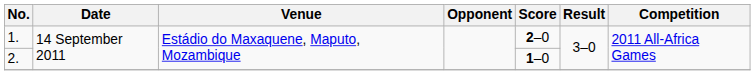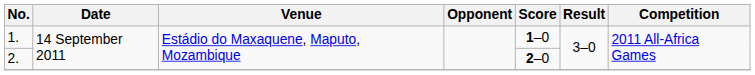 <table class="wikitable">
 <tr>
 <th>No.</th>
 <th>Date</th>
 <th>Venue</th>
 <th>Opponent</th>
 <th>Score</th>
 <th>Result</th>
 <th>Competition</th>
 </tr>
 <tr>
 <td>1.</td>
 <td rowspan=2>14 September 2011</td>
 <td rowspan=2><a href='#'>Estádio do Maxaquene</a>, <a href='#'>Maputo</a>, <a href='#'>Mozambique</a></td>
 <td rowspan=2></td>
-<td align=center><strong>2</strong>–0</td>
+<td align=center><strong>1</strong>–0</td>
 <td rowspan=2 align=center>3–0</td>
 <td rowspan=2><a href='#'>2011 All-Africa Games</a></td>
 </tr>
 <tr>
 <td>2.</td>
-<td align=center><strong>1</strong>–0</td>
+<td align=center><strong>2</strong>–0</td>
 </tr>
 <tr>
 </tr>
 </table>
